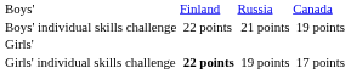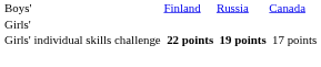 <table>
 <tr>
 <td>Boys'<br></td>
 <td colspan=2> <a href='#'>Finland</a></td>
 <td colspan=2> <a href='#'>Russia</a></td>
 <td colspan=2> <a href='#'>Canada</a></td>
-</tr>
-<tr>
-<td>Boys' individual skills challenge<br></td>
-<td></td>
-<td>22 points</td>
-<td></td>
-<td>21 points</td>
-<td></td>
-<td>19 points</td>
 </tr>
 <tr>
 <td>Girls'<br></td>
 <td colspan=2></td>
 <td colspan=2></td>
 <td colspan=2></td>
 </tr>
 <tr>
 <td>Girls' individual skills challenge<br></td>
 <td></td>
 <td><strong>22 points</strong></td>
 <td></td>
-<td>19 points</td>
+<td><strong>19 points</strong></td>
 <td></td>
 <td>17 points</td>
 </tr>
 </table>
